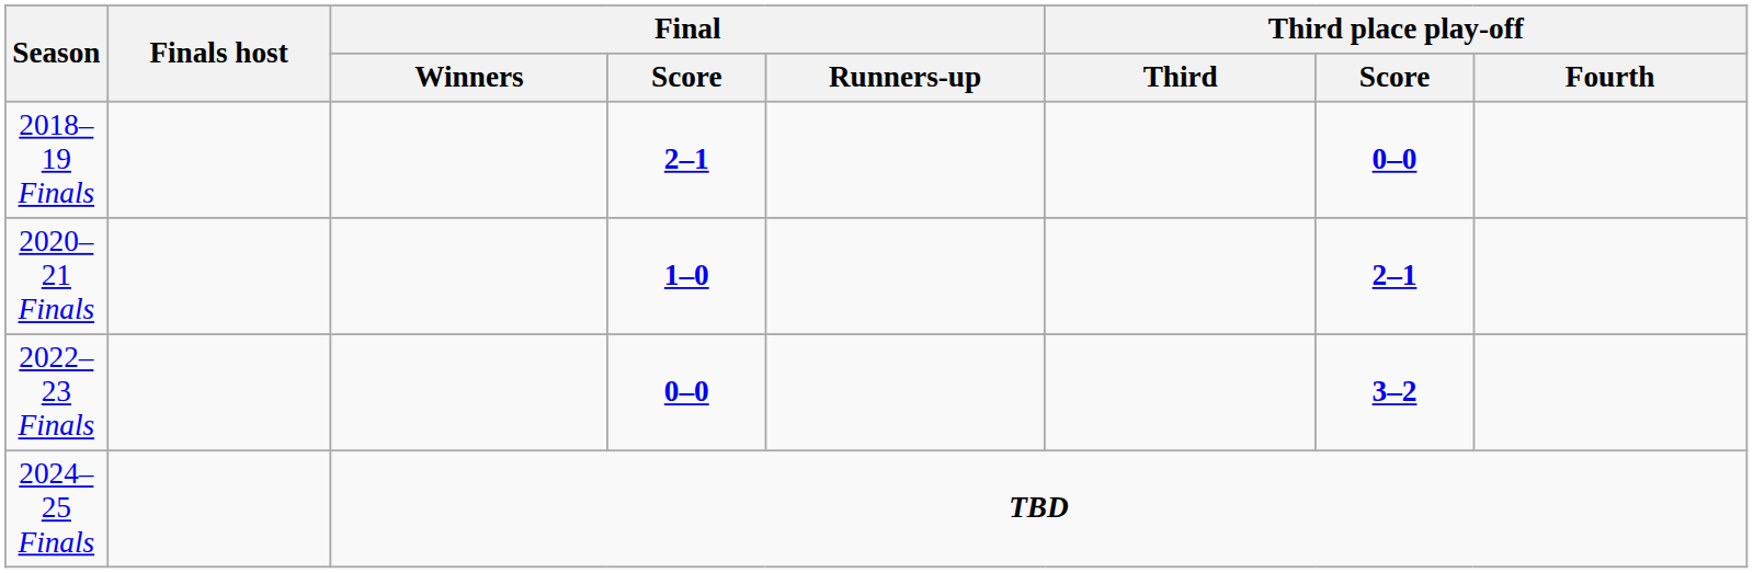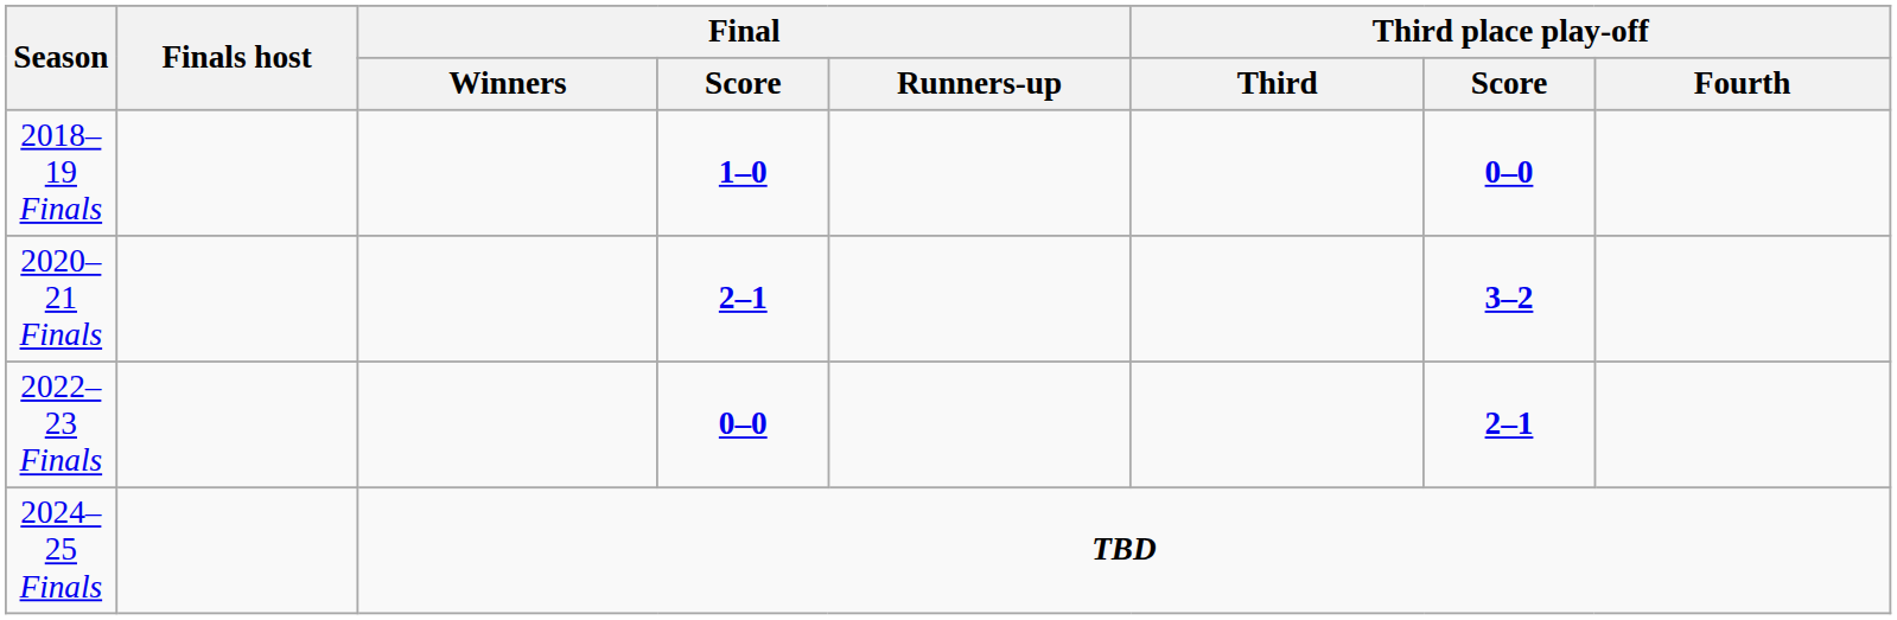 <table class="wikitable sortable" style="font-size:93%; text-align:center; width:;">
 <tr>
 <th rowspan=2 style= "width:;">Season</th>
 <th rowspan=2 style= "width:120px;">Finals host</th>
 <th colspan=3>Final</th>
 <th colspan=3>Third place play-off</th>
 </tr>
 <tr>
 <th width= 150px>Winners</th>
 <th width= 80px>Score</th>
 <th width= 150px>Runners-up</th>
 <th width= 150px>Third</th>
 <th width= 80px>Score</th>
 <th width= 150px>Fourth</th>
 </tr>
 <tr style=height:3em>
 <td><a href='#'>2018–19</a><br><em><a href='#'>Finals</a></em></td>
 <td align=left></td>
 <td><strong></strong></td>
-<td><strong><a href='#'>2–1</a></strong></td>
+<td><strong><a href='#'>1–0</a></strong></td>
 <td></td>
 <td></td>
 <td><a href='#'><strong>0–0</strong></a> <br></td>
 <td></td>
 </tr>
 <tr style=height:3em>
 <td><a href='#'>2020–21</a><br><em><a href='#'>Finals</a></em></td>
 <td align=left></td>
 <td><strong></strong></td>
-<td><strong><a href='#'>1–0</a></strong></td>
+<td><strong><a href='#'>2–1</a></strong></td>
 <td></td>
 <td></td>
-<td><a href='#'><strong>2–1</strong></a></td>
+<td><a href='#'><strong>3–2</strong></a></td>
 <td></td>
 </tr>
 <tr style=height:3em>
 <td><a href='#'>2022–23</a><br><em><a href='#'>Finals</a></em></td>
 <td align=left></td>
 <td><strong></strong></td>
 <td><strong><a href='#'>0–0</a></strong> <br></td>
 <td></td>
 <td></td>
-<td><a href='#'><strong>3–2</strong></a></td>
+<td><a href='#'><strong>2–1</strong></a></td>
 <td></td>
 </tr>
 <tr style=height:3em>
 <td><a href='#'>2024–25</a><br><em><a href='#'>Finals</a></em></td>
 <td align=left></td>
 <td colspan="6" align="centre"><strong><em>TBD</em></strong></td>
 </tr>
 </table>
